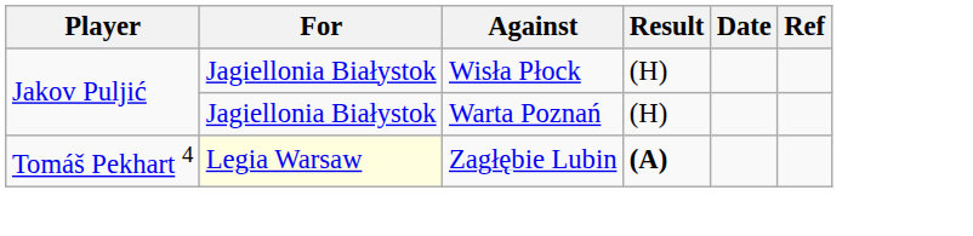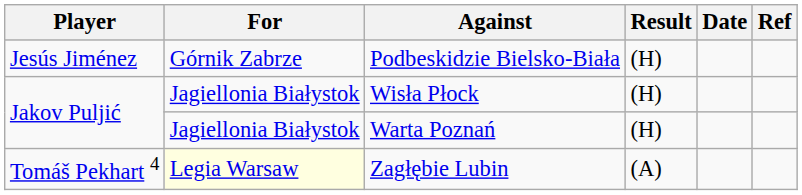 <table class="wikitable">
 <tr>
 <th>Player</th>
 <th>For</th>
 <th>Against</th>
 <th>Result</th>
 <th>Date</th>
 <th>Ref</th>
+</tr>
+<tr>
+<td> <a href='#'>Jesús Jiménez</a></td>
+<td><a href='#'>Górnik Zabrze</a></td>
+<td><a href='#'>Podbeskidzie Bielsko-Biała</a></td>
+<td> (H)</td>
+<td></td>
+<td></td>
 </tr>
 <tr>
 <td rowspan="2"> <a href='#'>Jakov Puljić</a></td>
 <td><a href='#'>Jagiellonia Białystok</a></td>
 <td><a href='#'>Wisła Płock</a></td>
 <td> (H)</td>
 <td></td>
 <td></td>
 </tr>
 <tr>
 <td><a href='#'>Jagiellonia Białystok</a></td>
 <td><a href='#'>Warta Poznań</a></td>
 <td> (H)</td>
 <td></td>
 <td></td>
 </tr>
 <tr>
 <td> <a href='#'>Tomáš Pekhart</a> <sup>4</sup></td>
 <td style="background: lightyellow;"><a href='#'>Legia Warsaw</a></td>
 <td><a href='#'>Zagłębie Lubin</a></td>
-<td><strong> (A)</strong></td>
+<td> (A)</td>
 <td></td>
 <td></td>
 </tr>
 </table>
